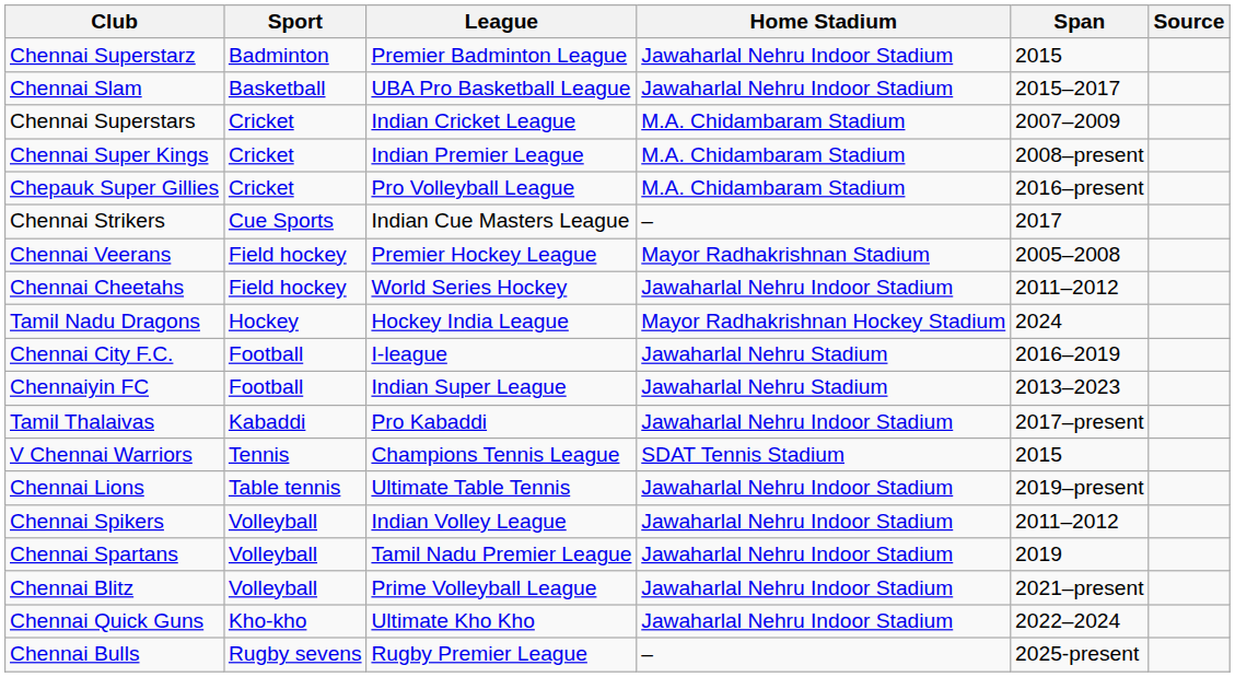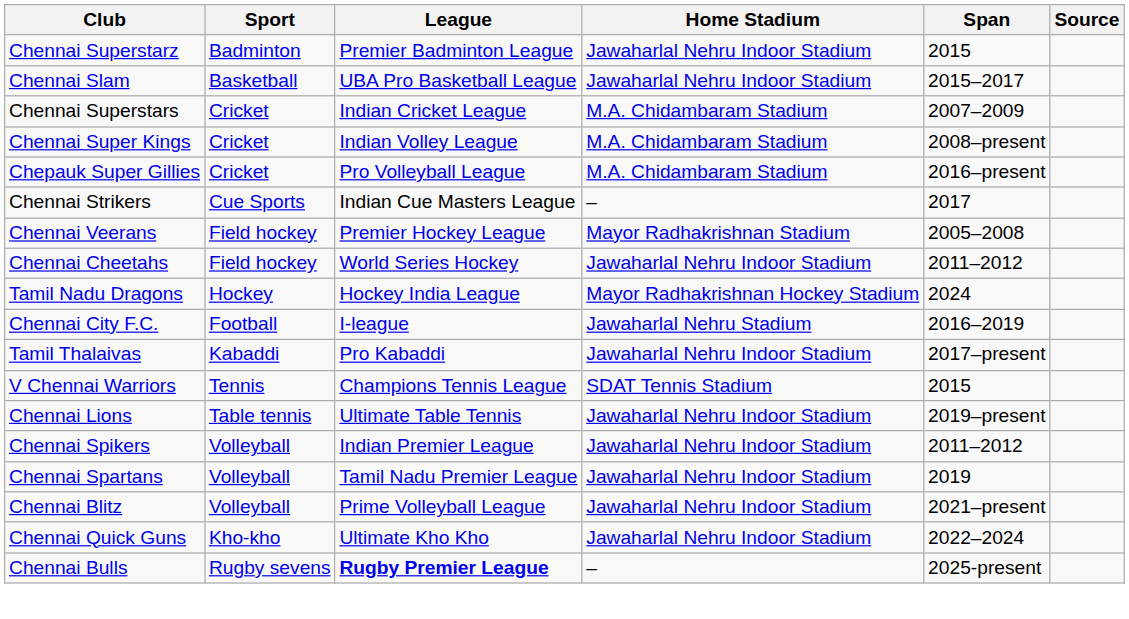 <table class="wikitable">
 <tr>
 <th>Club</th>
 <th>Sport</th>
 <th>League</th>
 <th>Home Stadium</th>
 <th>Span</th>
 <th>Source</th>
 </tr>
 <tr>
 <td><a href='#'>Chennai Superstarz</a></td>
 <td><a href='#'>Badminton</a></td>
 <td><a href='#'>Premier Badminton League</a></td>
 <td><a href='#'>Jawaharlal Nehru Indoor Stadium</a></td>
 <td>2015</td>
 <td></td>
 </tr>
 <tr>
 <td><a href='#'>Chennai Slam</a></td>
 <td><a href='#'>Basketball</a></td>
 <td><a href='#'>UBA Pro Basketball League</a></td>
 <td><a href='#'>Jawaharlal Nehru Indoor Stadium</a></td>
 <td>2015–2017</td>
 <td></td>
 </tr>
 <tr>
 <td>Chennai Superstars</td>
 <td><a href='#'>Cricket</a></td>
 <td><a href='#'>Indian Cricket League</a></td>
 <td><a href='#'>M.A. Chidambaram Stadium</a></td>
 <td>2007–2009</td>
 <td></td>
 </tr>
 <tr>
 <td><a href='#'>Chennai Super Kings</a></td>
 <td><a href='#'>Cricket</a></td>
-<td><a href='#'>Indian Premier League</a></td>
+<td><a href='#'>Indian Volley League</a></td>
 <td><a href='#'>M.A. Chidambaram Stadium</a></td>
 <td>2008–present</td>
 <td></td>
 </tr>
 <tr>
 <td><a href='#'>Chepauk Super Gillies</a></td>
 <td><a href='#'>Cricket</a></td>
 <td><a href='#'>Pro Volleyball League</a></td>
 <td><a href='#'>M.A. Chidambaram Stadium</a></td>
 <td>2016–present</td>
 <td></td>
 </tr>
 <tr>
 <td>Chennai Strikers</td>
 <td><a href='#'>Cue Sports</a></td>
 <td>Indian Cue Masters League</td>
 <td>–</td>
 <td>2017</td>
 <td></td>
 </tr>
 <tr>
 <td><a href='#'>Chennai Veerans</a></td>
 <td><a href='#'>Field hockey</a></td>
 <td><a href='#'>Premier Hockey League</a></td>
 <td><a href='#'>Mayor Radhakrishnan Stadium</a></td>
 <td>2005–2008</td>
 <td></td>
 </tr>
 <tr>
 <td><a href='#'>Chennai Cheetahs</a></td>
 <td><a href='#'>Field hockey</a></td>
 <td><a href='#'>World Series Hockey</a></td>
 <td><a href='#'>Jawaharlal Nehru Indoor Stadium</a></td>
 <td>2011–2012</td>
 <td></td>
 </tr>
 <tr>
 <td><a href='#'>Tamil Nadu Dragons</a></td>
 <td><a href='#'>Hockey</a></td>
 <td><a href='#'>Hockey India League</a></td>
 <td><a href='#'>Mayor Radhakrishnan Hockey Stadium</a></td>
 <td>2024</td>
 <td></td>
 </tr>
 <tr>
 <td><a href='#'>Chennai City F.C.</a></td>
 <td><a href='#'>Football</a></td>
 <td><a href='#'>I-league</a></td>
 <td><a href='#'>Jawaharlal Nehru Stadium</a></td>
 <td>2016–2019</td>
 <td></td>
 </tr>
 <tr>
-<td><a href='#'>Chennaiyin FC</a></td>
-<td><a href='#'>Football</a></td>
-<td><a href='#'>Indian Super League</a></td>
-<td><a href='#'>Jawaharlal Nehru Stadium</a></td>
-<td>2013–2023</td>
-<td></td>
-</tr>
-<tr>
 <td><a href='#'>Tamil Thalaivas</a></td>
 <td><a href='#'>Kabaddi</a></td>
 <td><a href='#'>Pro Kabaddi</a></td>
 <td><a href='#'>Jawaharlal Nehru Indoor Stadium</a></td>
 <td>2017–present</td>
 <td></td>
 </tr>
 <tr>
 <td><a href='#'>V Chennai Warriors</a></td>
 <td><a href='#'>Tennis</a></td>
 <td><a href='#'>Champions Tennis League</a></td>
 <td><a href='#'>SDAT Tennis Stadium</a></td>
 <td>2015</td>
 <td></td>
 </tr>
 <tr>
 <td><a href='#'>Chennai Lions</a></td>
 <td><a href='#'>Table tennis</a></td>
 <td><a href='#'>Ultimate Table Tennis</a></td>
 <td><a href='#'>Jawaharlal Nehru Indoor Stadium</a></td>
 <td>2019–present</td>
 <td></td>
 </tr>
 <tr>
 <td><a href='#'>Chennai Spikers</a></td>
 <td><a href='#'>Volleyball</a></td>
-<td><a href='#'>Indian Volley League</a></td>
+<td><a href='#'>Indian Premier League</a></td>
 <td><a href='#'>Jawaharlal Nehru Indoor Stadium</a></td>
 <td>2011–2012</td>
 <td></td>
 </tr>
 <tr>
 <td><a href='#'>Chennai Spartans</a></td>
 <td><a href='#'>Volleyball</a></td>
 <td><a href='#'>Tamil Nadu Premier League</a></td>
 <td><a href='#'>Jawaharlal Nehru Indoor Stadium</a></td>
 <td>2019</td>
 <td></td>
 </tr>
 <tr>
 <td><a href='#'>Chennai Blitz</a></td>
 <td><a href='#'>Volleyball</a></td>
 <td><a href='#'>Prime Volleyball League</a></td>
 <td><a href='#'>Jawaharlal Nehru Indoor Stadium</a></td>
 <td>2021–present</td>
 <td></td>
 </tr>
 <tr>
 <td><a href='#'>Chennai Quick Guns</a></td>
 <td><a href='#'>Kho-kho</a></td>
 <td><a href='#'>Ultimate Kho Kho</a></td>
 <td><a href='#'>Jawaharlal Nehru Indoor Stadium</a></td>
 <td>2022–2024</td>
 <td></td>
 </tr>
 <tr>
 <td><a href='#'>Chennai Bulls</a></td>
 <td><a href='#'>Rugby sevens</a></td>
-<td><a href='#'>Rugby Premier League</a></td>
+<td><strong><a href='#'>Rugby Premier League</a></strong></td>
 <td>–</td>
 <td>2025-present</td>
 <td></td>
 </tr>
 </table>
